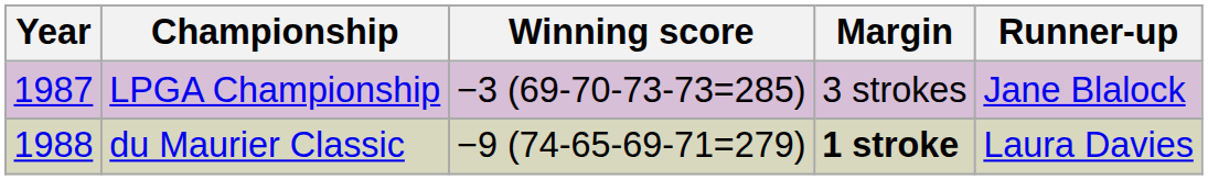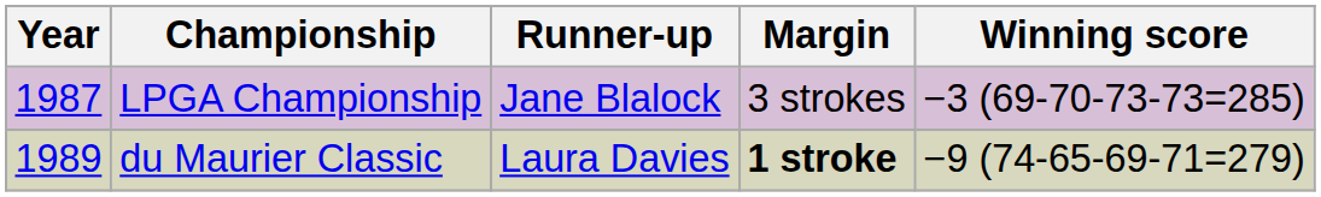 <table class="wikitable">
 <tr>
 <th>Year</th>
 <th>Championship</th>
+<th>Runner-up</th>
+<th>Margin</th>
 <th>Winning score</th>
-<th>Margin</th>
-<th>Runner-up</th>
 </tr>
 <tr style="background:thistle;">
 <td><a href='#'>1987</a></td>
 <td><a href='#'>LPGA Championship</a></td>
+<td> <a href='#'>Jane Blalock</a></td>
+<td>3 strokes</td>
 <td>−3 (69-70-73-73=285)</td>
-<td>3 strokes</td>
-<td> <a href='#'>Jane Blalock</a></td>
 </tr>
 <tr style="background:#D8D8BF;">
-<td><a href='#'>1988</a></td>
+<td><a href='#'>1989</a></td>
 <td><a href='#'>du Maurier Classic</a></td>
+<td> <a href='#'>Laura Davies</a></td>
+<td><strong>1 stroke</strong></td>
 <td>−9 (74-65-69-71=279)</td>
-<td><strong>1 stroke</strong></td>
-<td> <a href='#'>Laura Davies</a></td>
 </tr>
 </table>
